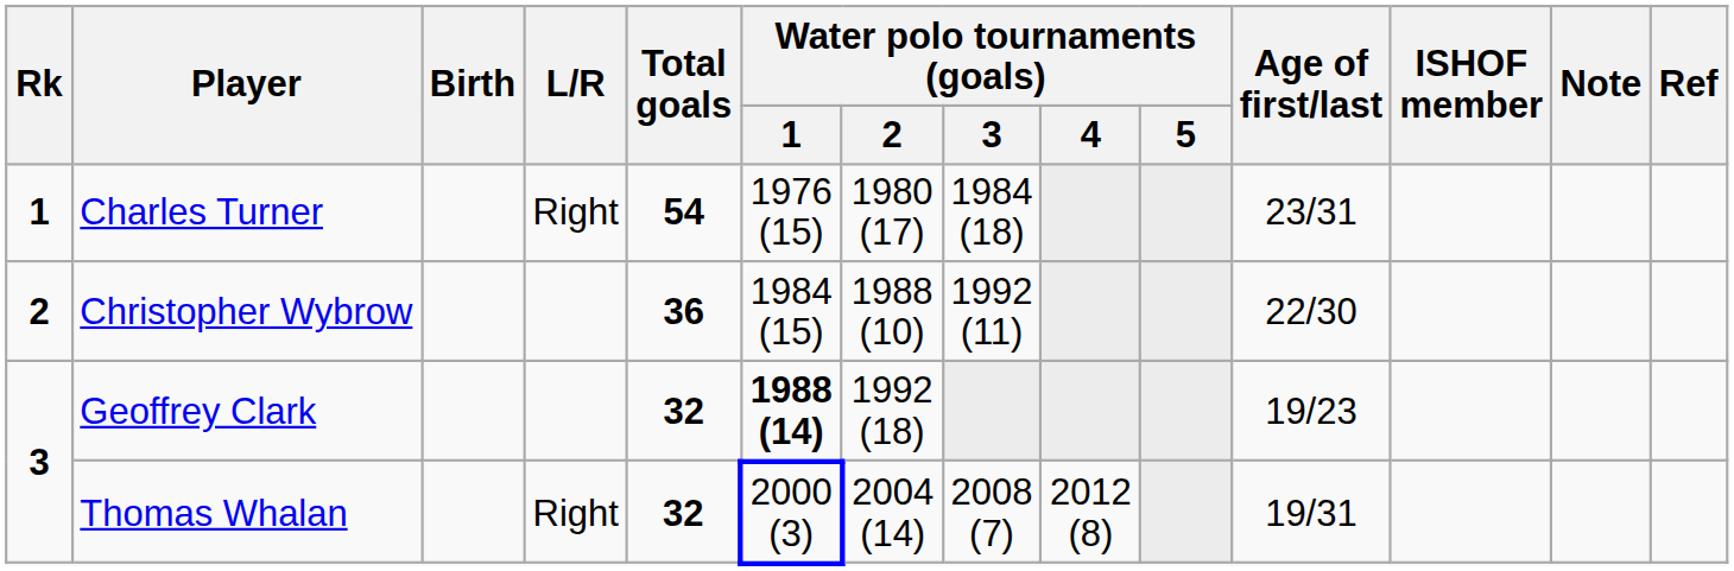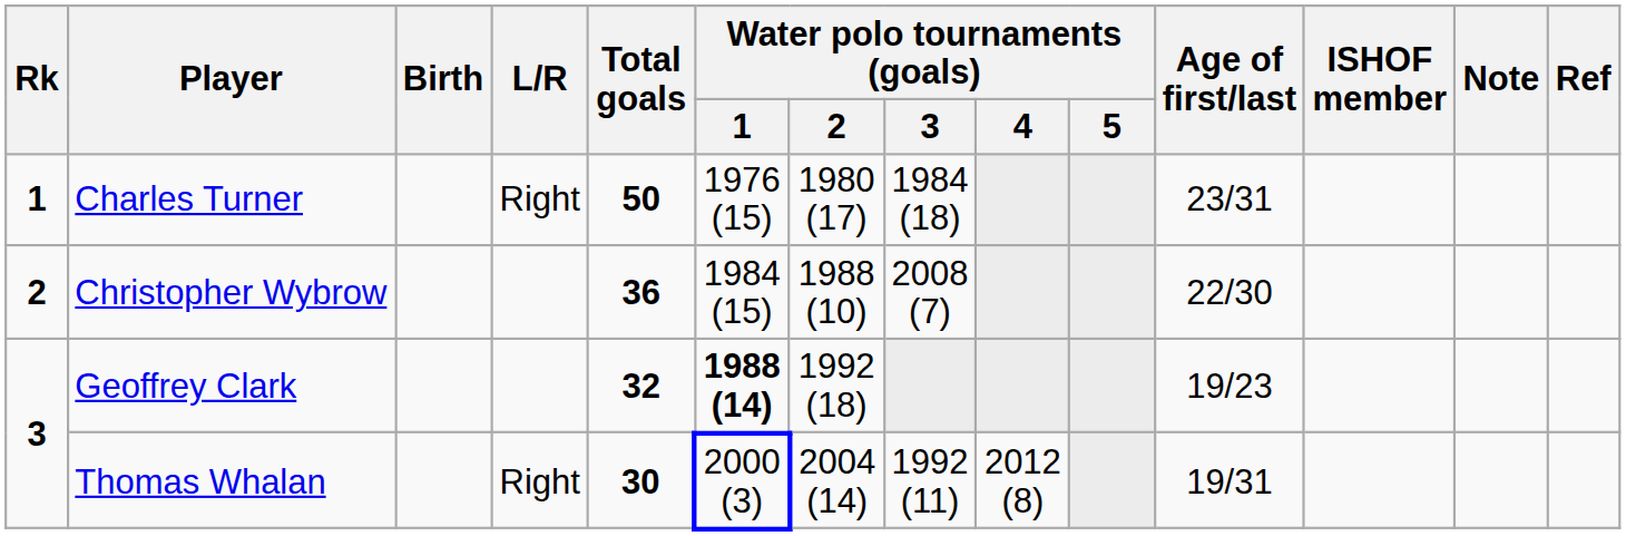 <table class="wikitable sortable" style="text-align: center; font-size: 90%; margin-left: 1em;">
 <tr>
 <th rowspan="2">Rk</th>
 <th rowspan="2">Player</th>
 <th rowspan="2">Birth</th>
 <th rowspan="2">L/R</th>
 <th rowspan="2">Total<br>goals</th>
 <th colspan="5">Water polo tournaments<br>(goals)</th>
 <th rowspan="2">Age of<br>first/last</th>
 <th rowspan="2">ISHOF<br>member</th>
 <th rowspan="2">Note</th>
 <th rowspan="2" class="unsortable">Ref</th>
 </tr>
 <tr>
 <th>1</th>
 <th style="width: 2em;" class="unsortable">2</th>
 <th style="width: 2em;" class="unsortable">3</th>
 <th style="width: 2em;" class="unsortable">4</th>
 <th style="width: 2em;" class="unsortable">5</th>
 </tr>
 <tr>
 <td><strong>1</strong></td>
 <td style="text-align: left;" data-sort-value="Turner, Charles"><a href='#'>Charles Turner</a></td>
 <td></td>
 <td>Right</td>
-<td><strong>54</strong></td>
+<td><strong>50</strong></td>
 <td>1976<br>(15)</td>
 <td>1980<br>(17)</td>
 <td>1984<br>(18)</td>
 <td style="background-color: #ececec;"></td>
 <td style="background-color: #ececec;"></td>
 <td>23/31</td>
 <td></td>
 <td style="text-align: left;"></td>
 <td></td>
 </tr>
 <tr>
 <td><strong>2</strong></td>
 <td style="text-align: left;" data-sort-value="Wybrow, Christopher"><a href='#'>Christopher Wybrow</a></td>
 <td></td>
 <td></td>
 <td><strong>36</strong></td>
 <td>1984<br>(15)</td>
 <td>1988<br>(10)</td>
-<td>1992<br>(11)</td>
+<td>2008<br>(7)</td>
 <td style="background-color: #ececec;"></td>
 <td style="background-color: #ececec;"></td>
 <td>22/30</td>
 <td></td>
 <td style="text-align: left;"></td>
 <td></td>
 </tr>
 <tr>
 <td rowspan="2"><strong>3</strong></td>
 <td style="text-align: left;" data-sort-value="Clark, Geoffrey"><a href='#'>Geoffrey Clark</a></td>
 <td></td>
 <td></td>
 <td><strong>32</strong></td>
 <td><strong>1988<br>(14)</strong></td>
 <td>1992<br>(18)</td>
 <td style="background-color: #ececec;"></td>
 <td style="background-color: #ececec;"></td>
 <td style="background-color: #ececec;"></td>
 <td>19/23</td>
 <td></td>
 <td style="text-align: left;"></td>
 <td></td>
 </tr>
 <tr>
 <td style="text-align: left;" data-sort-value="Whalan, Thomas"><a href='#'>Thomas Whalan</a></td>
 <td></td>
 <td>Right</td>
-<td><strong>32</strong></td>
+<td><strong>30</strong></td>
 <td style="border: 2px solid blue;">2000<br>(3)</td>
 <td>2004<br>(14)</td>
-<td>2008<br>(7)</td>
+<td>1992<br>(11)</td>
 <td>2012<br>(8)</td>
 <td style="background-color: #ececec;"></td>
 <td>19/31</td>
 <td></td>
 <td style="text-align: left;"></td>
 <td></td>
 </tr>
 </table>
